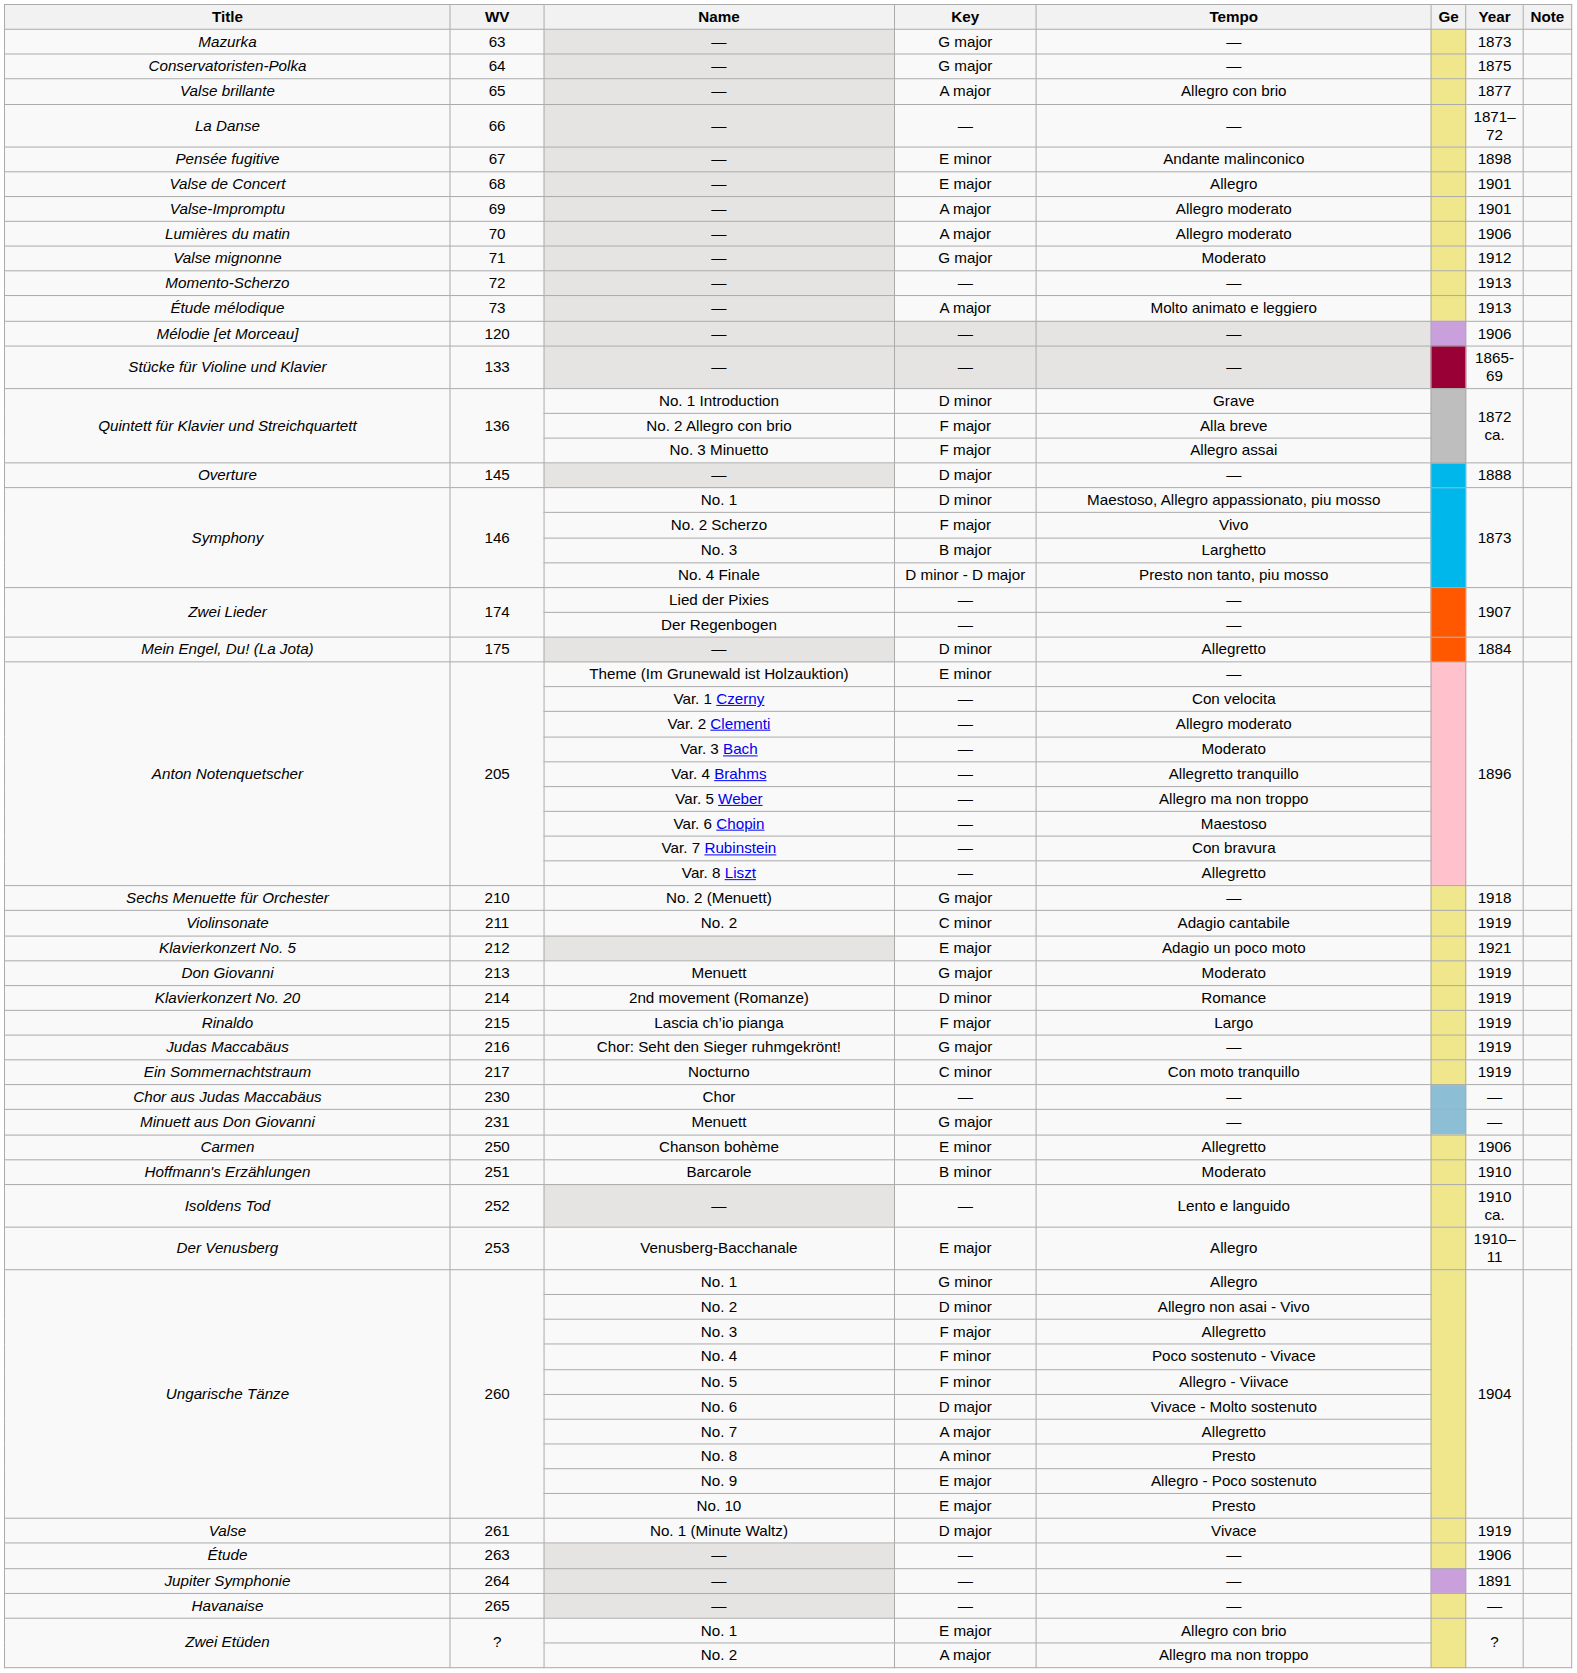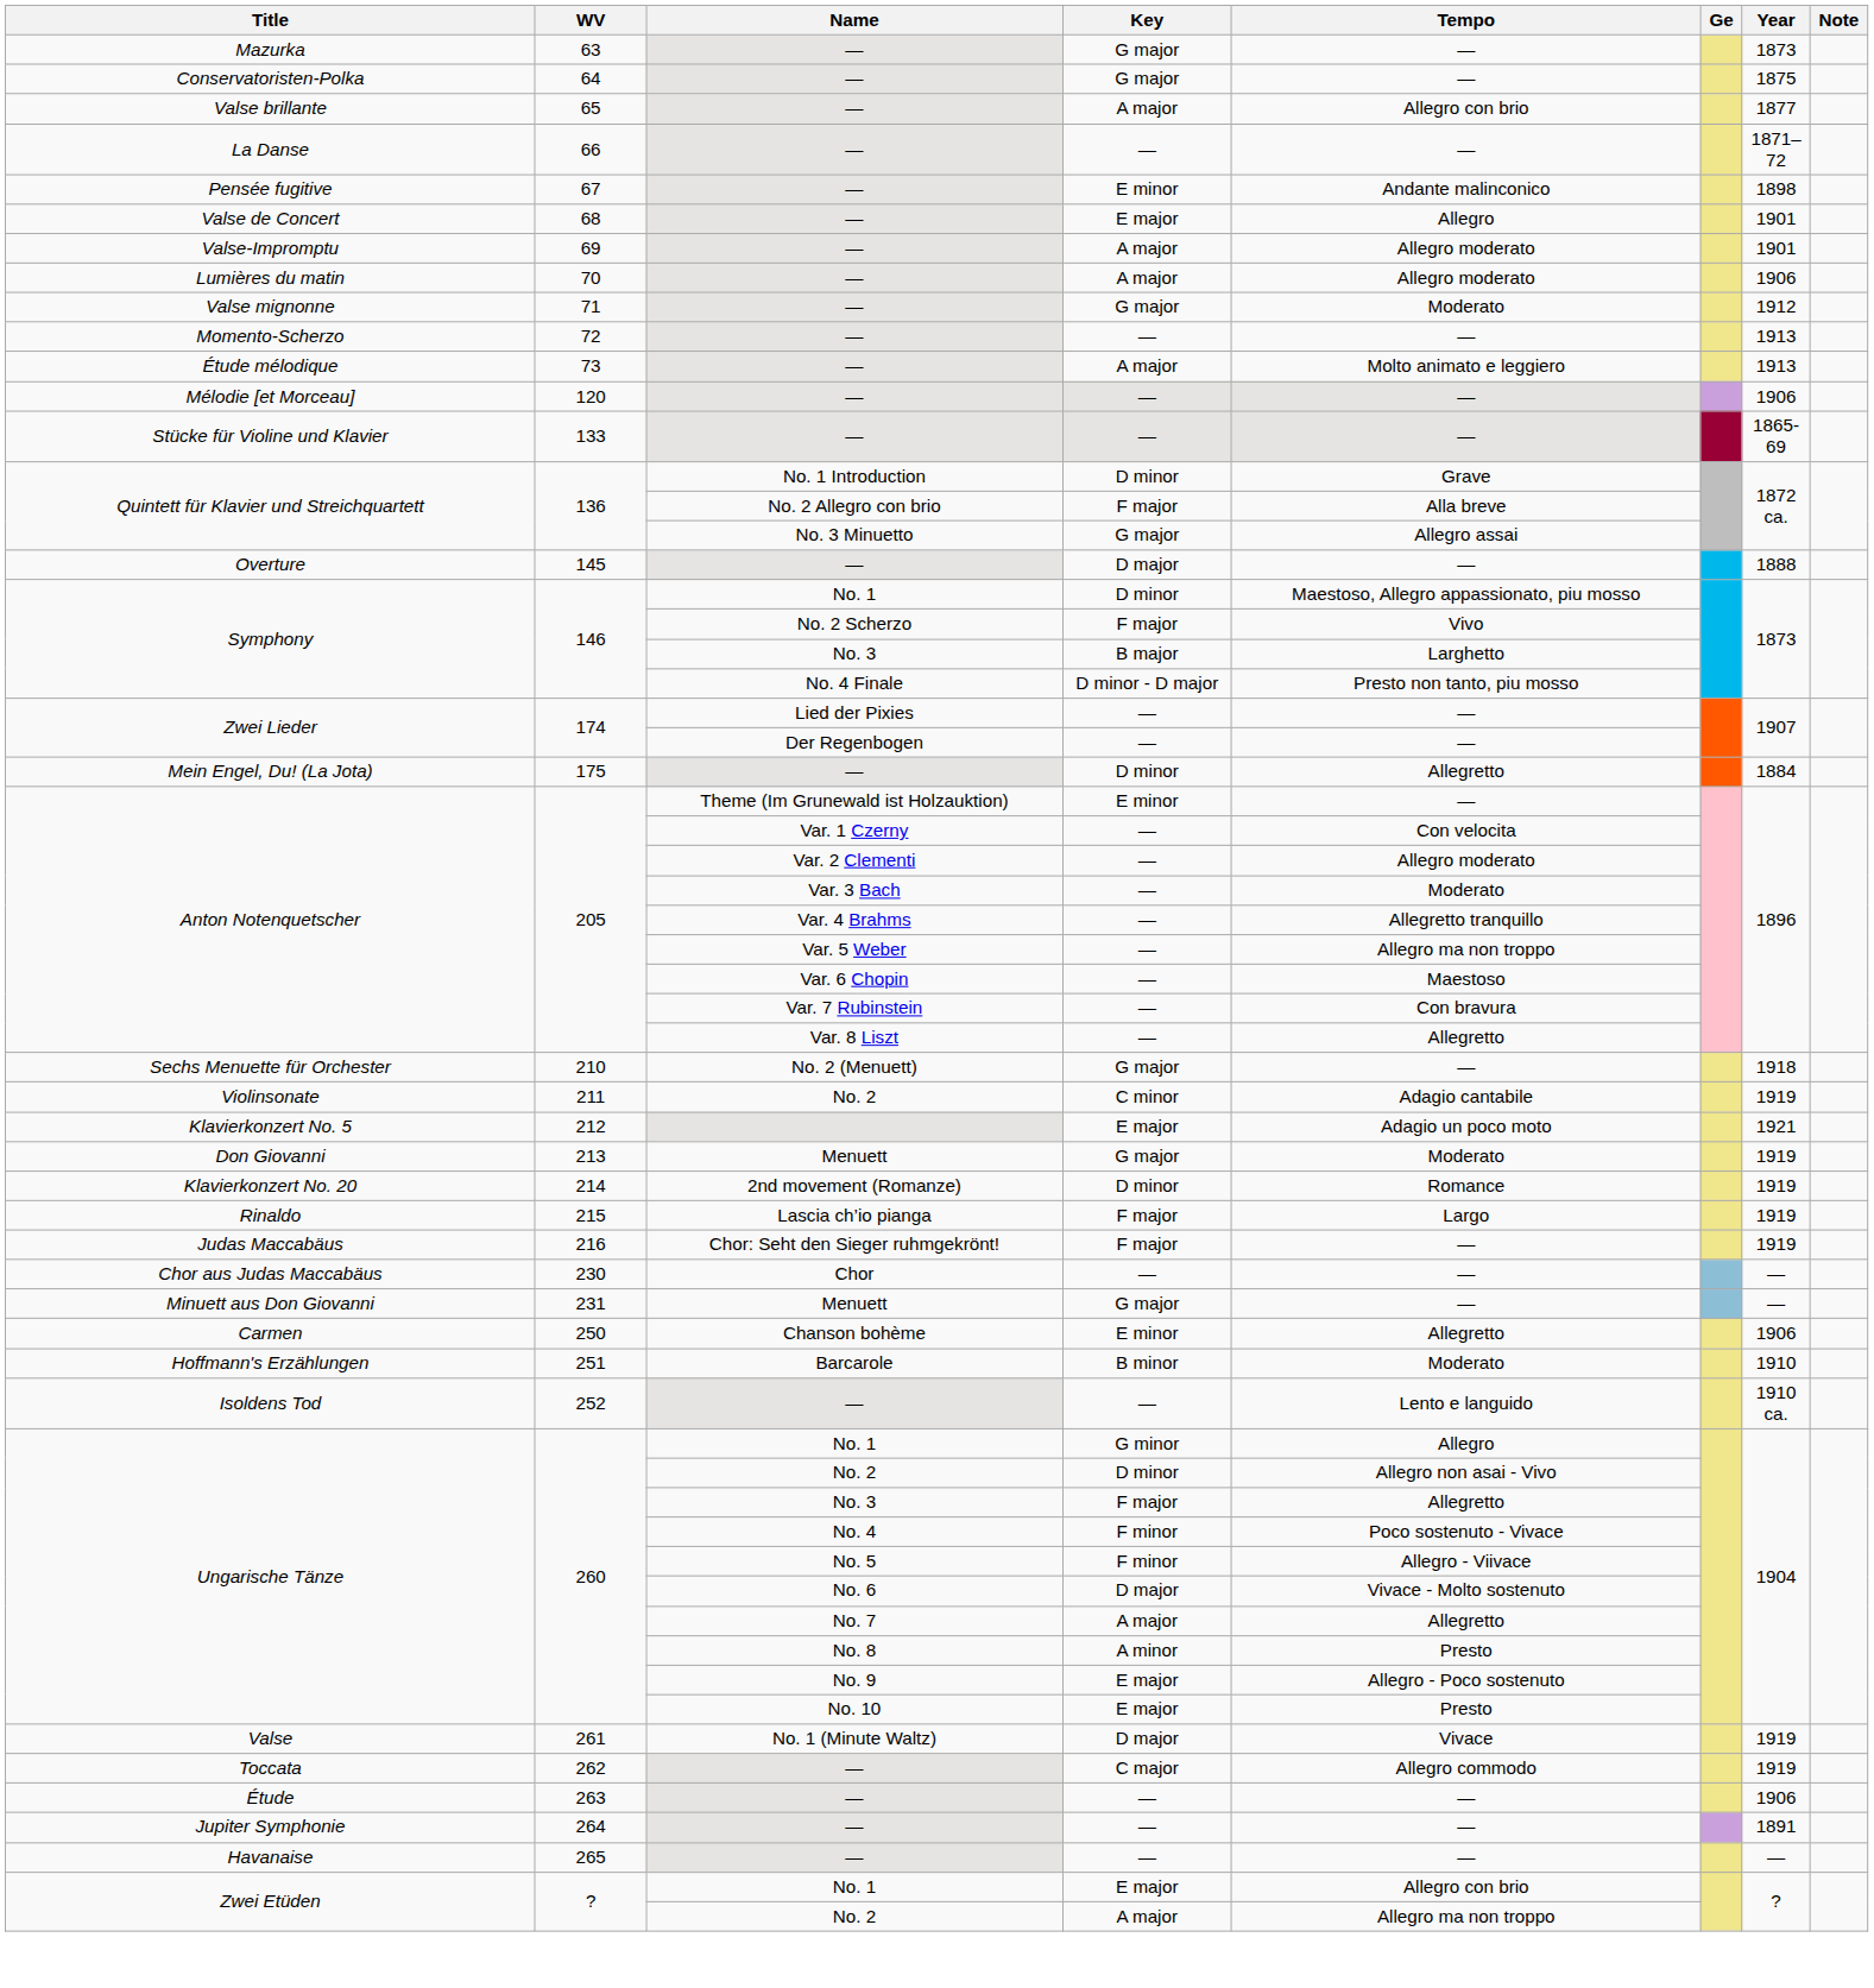 <table class="wikitable sortable" style="font-size: 96%; width:100%; text-align: center">
 <tr>
 <th width= 19.1%>Title</th>
 <th width=    4%  class="unsortable">WV</th>
 <th width=   15%  class="unsortable">Name</th>
 <th width=  6.1%>Key</th>
 <th width= 16.9%>Tempo</th>
 <th width=    1%  class="unsortable">Ge</th>
 <th width=    1%>Year</th>
 <th width=    1%  class="unsortable">Note</th>
 </tr>
 <tr>
 <td><em>Mazurka</em></td>
 <td>63</td>
 <td style="background-color:#E5E4E2;">—</td>
 <td>G major</td>
 <td>—</td>
 <td style="background: #F0E68C;"></td>
 <td>1873</td>
 <td></td>
 </tr>
 <tr>
 <td><em>Conservatoristen-Polka</em></td>
 <td>64</td>
 <td style="background-color:#E5E4E2;">—</td>
 <td>G major</td>
 <td>—</td>
 <td style="background: #F0E68C;"></td>
 <td>1875</td>
 <td></td>
 </tr>
 <tr>
 <td><em>Valse brillante</em></td>
 <td>65</td>
 <td style="background-color:#E5E4E2;">—</td>
 <td>A major</td>
 <td>Allegro con brio</td>
 <td style="background: #F0E68C;"></td>
 <td>1877</td>
 <td></td>
 </tr>
 <tr>
 <td><em>La Danse</em></td>
 <td>66</td>
 <td style="background-color:#E5E4E2;">—</td>
 <td>—</td>
 <td>—</td>
 <td style="background: #F0E68C;"></td>
 <td>1871–72</td>
 <td></td>
 </tr>
 <tr>
 <td><em>Pensée fugitive</em></td>
 <td>67</td>
 <td style="background-color:#E5E4E2;">—</td>
 <td>E minor</td>
 <td>Andante malinconico</td>
 <td style="background: #F0E68C;"></td>
 <td>1898</td>
 <td></td>
 </tr>
 <tr>
 <td><em>Valse de Concert</em></td>
 <td>68</td>
 <td style="background-color:#E5E4E2;">—</td>
 <td>E major</td>
 <td>Allegro</td>
 <td style="background: #F0E68C;"></td>
 <td>1901</td>
 <td></td>
 </tr>
 <tr>
 <td><em>Valse-Impromptu</em></td>
 <td>69</td>
 <td style="background-color:#E5E4E2;">—</td>
 <td>A major</td>
 <td>Allegro moderato</td>
 <td style="background: #F0E68C;"></td>
 <td>1901</td>
 <td></td>
 </tr>
 <tr>
 <td><em>Lumières du matin</em></td>
 <td>70</td>
 <td style="background-color:#E5E4E2;">—</td>
 <td>A major</td>
 <td>Allegro moderato</td>
 <td style="background: #F0E68C;"></td>
 <td>1906</td>
 <td></td>
 </tr>
 <tr>
 <td><em>Valse mignonne</em></td>
 <td>71</td>
 <td style="background-color:#E5E4E2;">—</td>
 <td>G major</td>
 <td>Moderato</td>
 <td style="background: #F0E68C;"></td>
 <td>1912</td>
 <td></td>
 </tr>
 <tr>
 <td><em>Momento-Scherzo</em></td>
 <td>72</td>
 <td style="background-color:#E5E4E2;">—</td>
 <td>—</td>
 <td>—</td>
 <td style="background: #F0E68C;"></td>
 <td>1913</td>
 <td></td>
 </tr>
 <tr>
 <td><em>Étude mélodique</em></td>
 <td>73</td>
 <td style="background-color:#E5E4E2;">—</td>
 <td>A major</td>
 <td>Molto animato e leggiero</td>
 <td style="background: #F0E68C;"></td>
 <td>1913</td>
 <td></td>
 </tr>
 <tr>
 <td><em>Mélodie [et Morceau]</em></td>
 <td>120</td>
 <td style="background-color:#E5E4E2;">—</td>
 <td style="background-color:#E5E4E2;">—</td>
 <td style="background-color:#E5E4E2;">—</td>
 <td style="background: #C9A0DC;"></td>
 <td>1906</td>
 <td></td>
 </tr>
 <tr>
 <td><em>Stücke für Violine und Klavier</em></td>
 <td>133</td>
 <td style="background-color:#E5E4E2;">—</td>
 <td style="background-color:#E5E4E2;">—</td>
 <td style="background-color:#E5E4E2;">—</td>
 <td style="background: #980036;"></td>
 <td>1865-69</td>
 <td></td>
 </tr>
 <tr>
 <td rowspan="3"><em>Quintett für Klavier und Streichquartett</em></td>
 <td rowspan="3">136</td>
 <td>No. 1 Introduction</td>
 <td>D minor</td>
 <td>Grave</td>
 <td rowspan="3" style="background: #BEBEBE;"></td>
 <td rowspan="3">1872 ca.</td>
 <td rowspan="3"></td>
 </tr>
 <tr>
 <td>No. 2 Allegro con brio</td>
 <td>F major</td>
 <td>Alla breve</td>
 </tr>
 <tr>
 <td>No. 3 Minuetto</td>
-<td>F major</td>
+<td>G major</td>
 <td>Allegro assai</td>
 </tr>
 <tr>
 <td><em>Overture </em></td>
 <td>145</td>
 <td style="background-color:#E5E4E2;">—</td>
 <td>D major</td>
 <td>—</td>
 <td style="background: #00B7EB;"></td>
 <td>1888</td>
 <td></td>
 </tr>
 <tr>
 <td rowspan="4"><em>Symphony </em></td>
 <td rowspan="4">146</td>
 <td>No. 1</td>
 <td>D minor</td>
 <td>Maestoso, Allegro appassionato, piu mosso</td>
 <td rowspan="4" style="background: #00B7EB;"></td>
 <td rowspan="4">1873</td>
 <td rowspan="4"></td>
 </tr>
 <tr>
 <td>No. 2 Scherzo</td>
 <td>F major</td>
 <td>Vivo</td>
 </tr>
 <tr>
 <td>No. 3</td>
 <td>B major</td>
 <td>Larghetto</td>
 </tr>
 <tr>
 <td>No. 4 Finale</td>
 <td>D minor - D major</td>
 <td>Presto non tanto, piu mosso</td>
 </tr>
 <tr>
 <td rowspan="2"><em>Zwei Lieder</em></td>
 <td rowspan="2">174</td>
 <td>Lied der Pixies</td>
 <td>—</td>
 <td>—</td>
 <td rowspan="2" style="background: #FF5800;"></td>
 <td rowspan="2">1907</td>
 <td rowspan="2"></td>
 </tr>
 <tr>
 <td>Der Regenbogen</td>
 <td>—</td>
 <td>—</td>
 </tr>
 <tr>
 <td><em>Mein Engel, Du! (La Jota)</em></td>
 <td>175</td>
 <td style="background-color:#E5E4E2;">—</td>
 <td>D minor</td>
 <td>Allegretto</td>
 <td style="background: #FF5800;"></td>
 <td>1884</td>
 <td></td>
 </tr>
 <tr>
 <td rowspan="9"><em>Anton Notenquetscher</em></td>
 <td rowspan="9">205</td>
 <td>Theme (Im Grunewald ist Holzauktion)</td>
 <td>E minor</td>
 <td>—</td>
 <td rowspan="9" style="background: #FFC1CC;"></td>
 <td rowspan="9">1896</td>
 <td rowspan="9"></td>
 </tr>
 <tr>
 <td>Var. 1 <a href='#'>Czerny</a></td>
 <td>—</td>
 <td>Con velocita</td>
 </tr>
 <tr>
 <td>Var. 2 <a href='#'>Clementi</a></td>
 <td>—</td>
 <td>Allegro moderato</td>
 </tr>
 <tr>
 <td>Var. 3 <a href='#'>Bach</a></td>
 <td>—</td>
 <td>Moderato</td>
 </tr>
 <tr>
 <td>Var. 4 <a href='#'>Brahms</a></td>
 <td>—</td>
 <td>Allegretto tranquillo</td>
 </tr>
 <tr>
 <td>Var. 5 <a href='#'>Weber</a></td>
 <td>—</td>
 <td>Allegro ma non troppo</td>
 </tr>
 <tr>
 <td>Var. 6 <a href='#'>Chopin</a></td>
 <td>—</td>
 <td>Maestoso</td>
 </tr>
 <tr>
 <td>Var. 7 <a href='#'>Rubinstein</a></td>
 <td>—</td>
 <td>Con bravura</td>
 </tr>
 <tr>
 <td>Var. 8 <a href='#'>Liszt</a></td>
 <td>—</td>
 <td>Allegretto</td>
 </tr>
 <tr>
 <td><em>Sechs Menuette für Orchester</em></td>
 <td>210</td>
 <td>No. 2 (Menuett)</td>
 <td>G major</td>
 <td>—</td>
 <td style="background: #F0E68C;"></td>
 <td>1918</td>
 <td></td>
 </tr>
 <tr>
 <td><em>Violinsonate</em></td>
 <td>211</td>
 <td>No. 2</td>
 <td>C minor</td>
 <td>Adagio cantabile</td>
 <td style="background: #F0E68C;"></td>
 <td>1919</td>
 <td></td>
 </tr>
 <tr>
 <td><em>Klavierkonzert No. 5</em></td>
 <td>212</td>
 <td style="background-color:#E5E4E2;"></td>
 <td>E major</td>
 <td>Adagio un poco moto</td>
 <td style="background: #F0E68C;"></td>
 <td>1921</td>
 <td></td>
 </tr>
 <tr>
 <td><em>Don Giovanni</em></td>
 <td>213</td>
 <td>Menuett</td>
 <td>G major</td>
 <td>Moderato</td>
 <td style="background: #F0E68C;"></td>
 <td>1919</td>
 <td></td>
 </tr>
 <tr>
 <td><em>Klavierkonzert No. 20</em></td>
 <td>214</td>
 <td>2nd movement (Romanze)</td>
 <td>D minor</td>
 <td>Romance</td>
 <td style="background: #F0E68C;"></td>
 <td>1919</td>
 <td></td>
 </tr>
 <tr>
 <td><em>Rinaldo</em></td>
 <td>215</td>
 <td>Lascia ch’io pianga</td>
 <td>F major</td>
 <td>Largo</td>
 <td style="background: #F0E68C;"></td>
 <td>1919</td>
 <td></td>
 </tr>
 <tr>
 <td><em>Judas Maccabäus</em></td>
 <td>216</td>
 <td>Chor: Seht den Sieger ruhmgekrönt!</td>
-<td>G major</td>
+<td>F major</td>
 <td>—</td>
-<td style="background: #F0E68C;"></td>
-<td>1919</td>
-<td></td>
-</tr>
-<tr>
-<td><em>Ein Sommernachtstraum</em></td>
-<td>217</td>
-<td>Nocturno</td>
-<td>C minor</td>
-<td>Con moto tranquillo</td>
 <td style="background: #F0E68C;"></td>
 <td>1919</td>
 <td></td>
 </tr>
 <tr>
 <td><em>Chor aus Judas Maccabäus</em></td>
 <td>230</td>
 <td>Chor</td>
 <td>—</td>
 <td>—</td>
 <td style="background: #8CBED6"></td>
 <td>—</td>
 <td></td>
 </tr>
 <tr>
 <td><em>Minuett aus Don Giovanni</em></td>
 <td>231</td>
 <td>Menuett</td>
 <td>G major</td>
 <td>—</td>
 <td style="background: #8CBED6"></td>
 <td>—</td>
 <td></td>
 </tr>
 <tr>
 <td><em>Carmen</em></td>
 <td>250</td>
 <td>Chanson bohème</td>
 <td>E minor</td>
 <td>Allegretto</td>
 <td style="background: #F0E68C;"></td>
 <td>1906</td>
 <td></td>
 </tr>
 <tr>
 <td><em>Hoffmann's Erzählungen</em></td>
 <td>251</td>
 <td>Barcarole</td>
 <td>B minor</td>
 <td>Moderato</td>
 <td style="background: #F0E68C;"></td>
 <td>1910</td>
 <td></td>
 </tr>
 <tr>
 <td><em>Isoldens Tod</em></td>
 <td>252</td>
 <td style="background-color:#E5E4E2;">—</td>
 <td>—</td>
 <td>Lento e languido</td>
 <td style="background: #F0E68C;"></td>
 <td>1910 ca.</td>
-<td></td>
-</tr>
-<tr>
-<td><em>Der Venusberg</em></td>
-<td>253</td>
-<td>Venusberg-Bacchanale</td>
-<td>E major</td>
-<td>Allegro</td>
-<td style="background: #F0E68C;"></td>
-<td>1910–11</td>
 <td></td>
 </tr>
 <tr>
 <td rowspan="10"><em>Ungarische Tänze</em></td>
 <td rowspan="10">260</td>
 <td>No. 1</td>
 <td>G minor</td>
 <td>Allegro</td>
 <td rowspan="10" style="background: #F0E68C;"></td>
 <td rowspan="10">1904</td>
 <td rowspan="10"></td>
 </tr>
 <tr>
 <td>No. 2</td>
 <td>D minor</td>
 <td>Allegro non asai - Vivo</td>
 </tr>
 <tr>
 <td>No. 3</td>
 <td>F major</td>
 <td>Allegretto</td>
 </tr>
 <tr>
 <td>No. 4</td>
 <td>F minor</td>
 <td>Poco sostenuto - Vivace</td>
 </tr>
 <tr>
 <td>No. 5</td>
 <td>F minor</td>
 <td>Allegro - Viivace</td>
 </tr>
 <tr>
 <td>No. 6</td>
 <td>D major</td>
 <td>Vivace - Molto sostenuto</td>
 </tr>
 <tr>
 <td>No. 7</td>
 <td>A major</td>
 <td>Allegretto</td>
 </tr>
 <tr>
 <td>No. 8</td>
 <td>A minor</td>
 <td>Presto</td>
 </tr>
 <tr>
 <td>No. 9</td>
 <td>E major</td>
 <td>Allegro - Poco sostenuto</td>
 </tr>
 <tr>
 <td>No. 10</td>
 <td>E major</td>
 <td>Presto</td>
 </tr>
 <tr>
 <td><em>Valse</em></td>
 <td>261</td>
 <td>No. 1 (Minute Waltz)</td>
 <td>D major</td>
 <td>Vivace</td>
 <td style="background: #F0E68C;"></td>
 <td>1919</td>
 <td></td>
 </tr>
 <tr>
+<td><em>Toccata</em></td>
+<td>262</td>
+<td style="background-color:#E5E4E2;">—</td>
+<td>C major</td>
+<td>Allegro commodo</td>
+<td style="background: #F0E68C;"></td>
+<td>1919</td>
+<td></td>
+</tr>
+<tr>
 <td><em>Étude</em></td>
 <td>263</td>
 <td style="background-color:#E5E4E2;">—</td>
 <td>—</td>
 <td>—</td>
 <td style="background: #F0E68C;"></td>
 <td>1906</td>
 <td></td>
 </tr>
 <tr>
 <td><em>Jupiter Symphonie</em></td>
 <td>264</td>
 <td style="background-color:#E5E4E2;">—</td>
 <td>—</td>
 <td>—</td>
 <td style="background: #C9A0DC;"></td>
 <td>1891</td>
 <td></td>
 </tr>
 <tr>
 <td><em>Havanaise</em></td>
 <td>265</td>
 <td style="background-color:#E5E4E2;">—</td>
 <td>—</td>
 <td>—</td>
 <td style="background: #F0E68C;"></td>
 <td>—</td>
 <td></td>
 </tr>
 <tr>
 <td rowspan="2"><em>Zwei Etüden</em></td>
 <td rowspan="2">?</td>
 <td>No. 1</td>
 <td>E major</td>
 <td>Allegro con brio</td>
 <td rowspan="2" style="background: #F0E68C;"></td>
 <td rowspan="2">?</td>
 <td rowspan="2"></td>
 </tr>
 <tr>
 <td>No. 2</td>
 <td>A major</td>
 <td>Allegro ma non troppo</td>
 </tr>
 </table>
